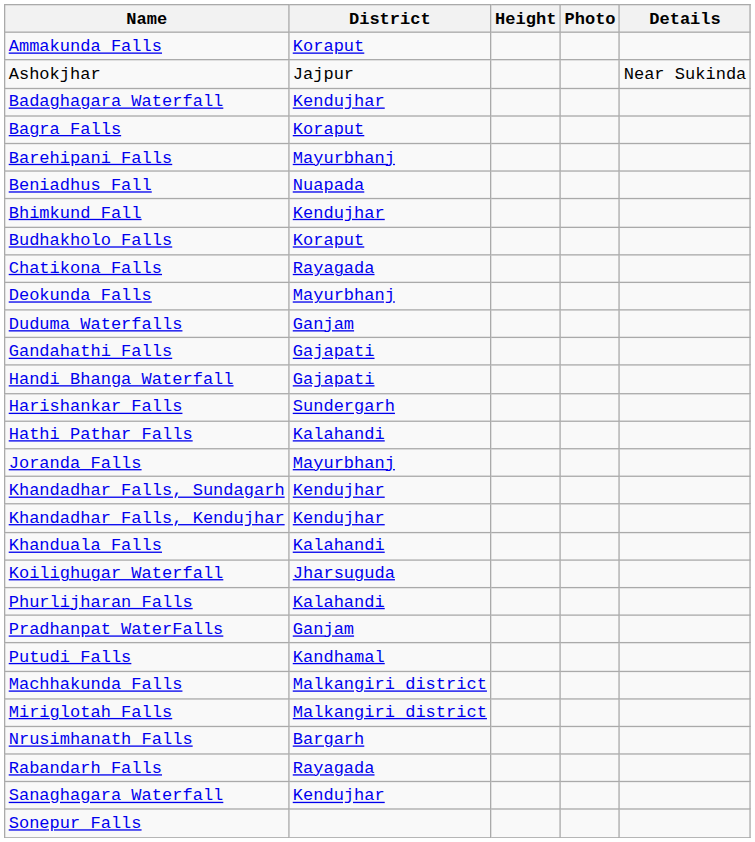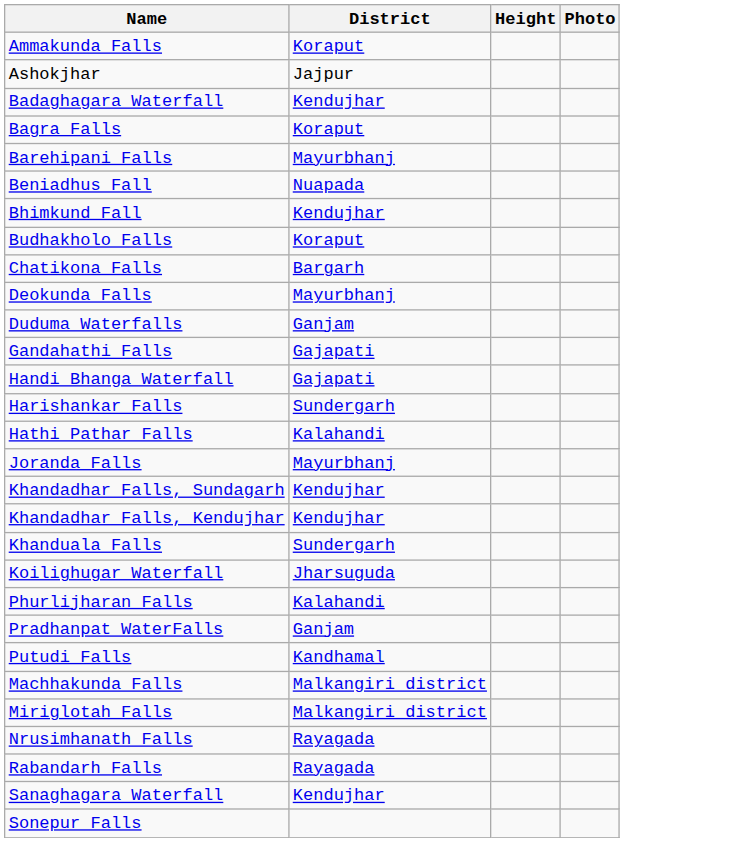 <table class="wikitable sortable">
 <tr>
 <th>Name</th>
 <th>District</th>
 <th>Height</th>
 <th class="unsortable">Photo</th>
-<th>Details</th>
 </tr>
 <tr>
 <td><a href='#'>Ammakunda Falls</a></td>
 <td><a href='#'>Koraput</a></td>
-<td></td>
 <td></td>
 <td></td>
 </tr>
 <tr>
 <td>Ashokjhar</td>
 <td>Jajpur</td>
 <td></td>
 <td></td>
-<td>Near Sukinda</td>
 </tr>
 <tr>
 <td><a href='#'>Badaghagara Waterfall</a></td>
 <td><a href='#'>Kendujhar</a></td>
-<td></td>
 <td></td>
 <td></td>
 </tr>
 <tr>
 <td><a href='#'>Bagra Falls</a></td>
 <td><a href='#'>Koraput</a></td>
 <td></td>
 <td></td>
-<td></td>
 </tr>
 <tr>
 <td><a href='#'>Barehipani Falls</a></td>
 <td><a href='#'>Mayurbhanj</a></td>
-<td></td>
 <td></td>
 <td></td>
 </tr>
 <tr>
 <td><a href='#'>Beniadhus Fall</a></td>
 <td><a href='#'>Nuapada</a></td>
 <td></td>
 <td></td>
-<td></td>
 </tr>
 <tr>
 <td><a href='#'>Bhimkund Fall</a></td>
 <td><a href='#'>Kendujhar</a></td>
-<td></td>
 <td></td>
 <td></td>
 </tr>
 <tr>
 <td><a href='#'>Budhakholo Falls</a></td>
 <td><a href='#'>Koraput</a></td>
 <td></td>
 <td></td>
-<td></td>
 </tr>
 <tr>
 <td><a href='#'>Chatikona Falls</a></td>
-<td><a href='#'>Rayagada</a></td>
-<td></td>
+<td><a href='#'>Bargarh</a></td>
 <td></td>
 <td></td>
 </tr>
 <tr>
 <td><a href='#'>Deokunda Falls</a></td>
 <td><a href='#'>Mayurbhanj</a></td>
 <td></td>
 <td></td>
-<td></td>
 </tr>
 <tr>
 <td><a href='#'>Duduma Waterfalls</a></td>
 <td><a href='#'>Ganjam</a></td>
-<td></td>
 <td></td>
 <td></td>
 </tr>
 <tr>
 <td><a href='#'>Gandahathi Falls</a></td>
 <td><a href='#'>Gajapati</a></td>
 <td></td>
 <td></td>
-<td></td>
 </tr>
 <tr>
 <td><a href='#'>Handi Bhanga Waterfall</a></td>
 <td><a href='#'>Gajapati</a></td>
-<td></td>
 <td></td>
 <td></td>
 </tr>
 <tr>
 <td><a href='#'>Harishankar Falls</a></td>
 <td><a href='#'>Sundergarh</a></td>
 <td></td>
 <td></td>
-<td></td>
 </tr>
 <tr>
 <td><a href='#'>Hathi Pathar Falls</a></td>
 <td><a href='#'>Kalahandi</a></td>
-<td></td>
 <td></td>
 <td></td>
 </tr>
 <tr>
 <td><a href='#'>Joranda Falls</a></td>
 <td><a href='#'>Mayurbhanj</a></td>
 <td></td>
 <td></td>
-<td></td>
 </tr>
 <tr>
 <td><a href='#'>Khandadhar Falls, Sundagarh</a></td>
 <td><a href='#'>Kendujhar</a></td>
-<td></td>
 <td></td>
 <td></td>
 </tr>
 <tr>
 <td><a href='#'>Khandadhar Falls, Kendujhar</a></td>
 <td><a href='#'>Kendujhar</a></td>
 <td></td>
 <td></td>
-<td></td>
 </tr>
 <tr>
 <td><a href='#'>Khanduala Falls</a></td>
-<td><a href='#'>Kalahandi</a></td>
-<td></td>
+<td><a href='#'>Sundergarh</a></td>
 <td></td>
 <td></td>
 </tr>
 <tr>
 <td><a href='#'>Koilighugar Waterfall</a></td>
 <td><a href='#'>Jharsuguda</a></td>
 <td></td>
 <td></td>
-<td></td>
 </tr>
 <tr>
 <td><a href='#'>Phurlijharan Falls</a></td>
 <td><a href='#'>Kalahandi</a></td>
-<td></td>
 <td></td>
 <td></td>
 </tr>
 <tr>
 <td><a href='#'>Pradhanpat WaterFalls</a></td>
 <td><a href='#'>Ganjam</a></td>
 <td></td>
 <td></td>
-<td></td>
 </tr>
 <tr>
 <td><a href='#'>Putudi Falls</a></td>
 <td><a href='#'>Kandhamal</a></td>
-<td></td>
 <td></td>
 <td></td>
 </tr>
 <tr>
 <td><a href='#'>Machhakunda Falls</a></td>
 <td><a href='#'>Malkangiri district</a></td>
 <td></td>
 <td></td>
-<td></td>
 </tr>
 <tr>
 <td><a href='#'>Miriglotah Falls</a></td>
 <td><a href='#'>Malkangiri district</a></td>
 <td></td>
 <td></td>
-<td></td>
 </tr>
 <tr>
 <td><a href='#'>Nrusimhanath Falls</a></td>
-<td><a href='#'>Bargarh</a></td>
-<td></td>
+<td><a href='#'>Rayagada</a></td>
 <td></td>
 <td></td>
 </tr>
 <tr>
 <td><a href='#'>Rabandarh Falls</a></td>
 <td><a href='#'>Rayagada</a></td>
 <td></td>
 <td></td>
-<td></td>
 </tr>
 <tr>
 <td><a href='#'>Sanaghagara Waterfall</a></td>
 <td><a href='#'>Kendujhar</a></td>
-<td></td>
 <td></td>
 <td></td>
 </tr>
 <tr>
 <td><a href='#'>Sonepur Falls</a></td>
 <td></td>
 <td></td>
 <td></td>
-<td></td>
 </tr>
 </table>
